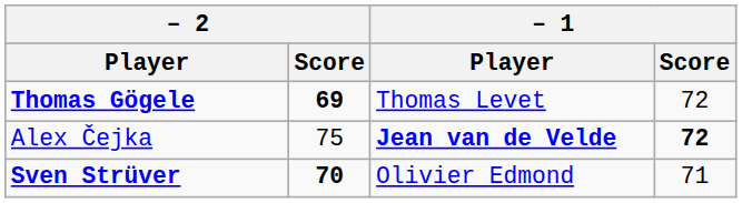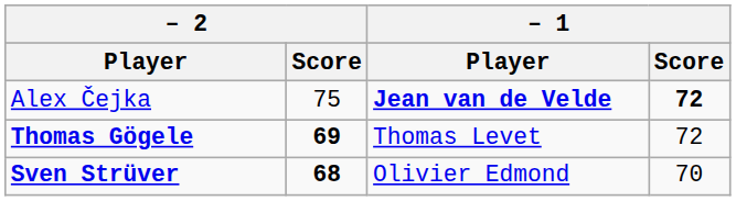 <table class=wikitable>
 <tr>
 <th colspan=2> – 2</th>
 <th colspan=2> – 1</th>
 </tr>
 <tr>
 <th width=150>Player</th>
 <th>Score</th>
 <th width=150>Player</th>
 <th>Score</th>
 </tr>
 <tr>
+<td><a href='#'>Alex Čejka</a></td>
+<td align=center>75</td>
+<td><strong><a href='#'>Jean van de Velde</a></strong></td>
+<td align=center><strong>72</strong></td>
+</tr>
+<tr>
 <td><strong><a href='#'>Thomas Gögele</a></strong></td>
 <td align=center><strong>69</strong></td>
 <td><a href='#'>Thomas Levet</a></td>
 <td align=center>72</td>
 </tr>
 <tr>
-<td><a href='#'>Alex Čejka</a></td>
-<td align=center>75</td>
-<td><strong><a href='#'>Jean van de Velde</a></strong></td>
-<td align=center><strong>72</strong></td>
-</tr>
-<tr>
 <td><strong><a href='#'>Sven Strüver</a></strong></td>
-<td align=center><strong>70</strong></td>
+<td align=center><strong>68</strong></td>
 <td><a href='#'>Olivier Edmond</a></td>
-<td align=center>71</td>
+<td align=center>70</td>
 </tr>
 </table>
